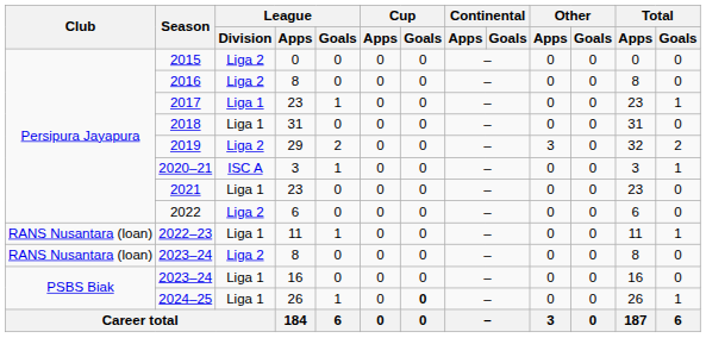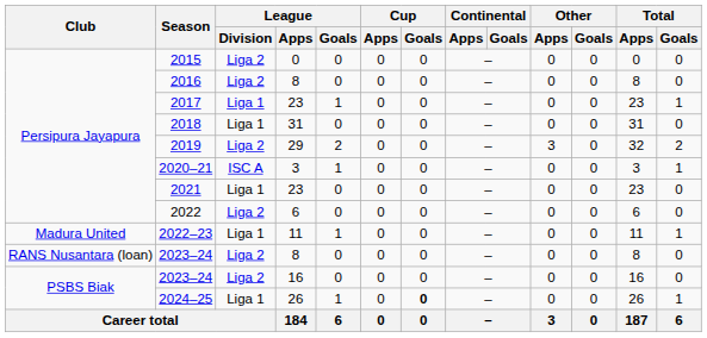 <table class="wikitable" style="text-align:center">
 <tr>
 <th rowspan="2">Club</th>
 <th rowspan="2">Season</th>
 <th colspan="3">League</th>
 <th colspan="2">Cup</th>
 <th colspan="2">Continental</th>
 <th colspan="2">Other</th>
 <th colspan="2">Total</th>
 </tr>
 <tr>
 <th>Division</th>
 <th>Apps</th>
 <th>Goals</th>
 <th>Apps</th>
 <th>Goals</th>
 <th>Apps</th>
 <th>Goals</th>
 <th>Apps</th>
 <th>Goals</th>
 <th>Apps</th>
 <th>Goals</th>
 </tr>
 <tr>
 <td rowspan="8"><a href='#'>Persipura Jayapura</a></td>
 <td><a href='#'>2015</a></td>
 <td rowspan="1"><a href='#'>Liga 2</a></td>
 <td>0</td>
 <td>0</td>
 <td>0</td>
 <td>0</td>
 <td colspan="2">–</td>
 <td>0</td>
 <td>0</td>
 <td>0</td>
 <td>0</td>
 </tr>
 <tr>
 <td><a href='#'>2016</a></td>
 <td rowspan="1"><a href='#'>Liga 2</a></td>
 <td>8</td>
 <td>0</td>
 <td>0</td>
 <td>0</td>
 <td colspan="2">–</td>
 <td>0</td>
 <td>0</td>
 <td>8</td>
 <td>0</td>
 </tr>
 <tr>
 <td><a href='#'>2017</a></td>
 <td rowspan="1" valign="center"><a href='#'>Liga 1</a></td>
 <td>23</td>
 <td>1</td>
 <td>0</td>
 <td>0</td>
 <td colspan="2">–</td>
 <td>0</td>
 <td>0</td>
 <td>23</td>
 <td>1</td>
 </tr>
 <tr>
 <td><a href='#'>2018</a></td>
 <td rowspan="1">Liga 1</td>
 <td>31</td>
 <td>0</td>
 <td>0</td>
 <td>0</td>
 <td colspan="2">–</td>
 <td>0</td>
 <td>0</td>
 <td>31</td>
 <td>0</td>
 </tr>
 <tr>
 <td><a href='#'>2019</a></td>
 <td rowspan="1"><a href='#'>Liga 2</a></td>
 <td>29</td>
 <td>2</td>
 <td>0</td>
 <td>0</td>
 <td colspan="2">–</td>
 <td>3</td>
 <td>0</td>
 <td>32</td>
 <td>2</td>
 </tr>
 <tr>
 <td><a href='#'>2020–21</a></td>
 <td><a href='#'>ISC A</a></td>
 <td>3</td>
 <td>1</td>
 <td>0</td>
 <td>0</td>
 <td colspan="2">–</td>
 <td>0</td>
 <td>0</td>
 <td>3</td>
 <td>1</td>
 </tr>
 <tr>
 <td><a href='#'>2021</a></td>
 <td rowspan="1">Liga 1</td>
 <td>23</td>
 <td>0</td>
 <td>0</td>
 <td>0</td>
 <td colspan="2">–</td>
 <td>0</td>
 <td>0</td>
 <td>23</td>
 <td>0</td>
 </tr>
 <tr>
 <td>2022</td>
 <td rowspan="1"><a href='#'>Liga 2</a></td>
 <td>6</td>
 <td>0</td>
 <td>0</td>
 <td>0</td>
 <td colspan="2">–</td>
 <td>0</td>
 <td>0</td>
 <td>6</td>
 <td>0</td>
 </tr>
 <tr>
-<td rowspan="1"><a href='#'>RANS Nusantara</a> (loan)</td>
+<td><a href='#'>Madura United</a></td>
 <td><a href='#'>2022–23</a></td>
 <td rowspan="1">Liga 1</td>
 <td>11</td>
 <td>1</td>
 <td>0</td>
 <td>0</td>
 <td colspan="2">–</td>
 <td>0</td>
 <td>0</td>
 <td>11</td>
 <td>1</td>
 </tr>
 <tr>
 <td rowspan="1"><a href='#'>RANS Nusantara</a> (loan)</td>
 <td><a href='#'>2023–24</a></td>
 <td rowspan="1"><a href='#'>Liga 2</a></td>
 <td>8</td>
 <td>0</td>
 <td>0</td>
 <td>0</td>
 <td colspan="2">–</td>
 <td>0</td>
 <td>0</td>
 <td>8</td>
 <td>0</td>
 </tr>
 <tr>
 <td rowspan="2"><a href='#'>PSBS Biak</a></td>
 <td><a href='#'>2023–24</a></td>
-<td rowspan="1">Liga 1</td>
+<td rowspan="1"><a href='#'>Liga 2</a></td>
 <td>16</td>
 <td>0</td>
 <td>0</td>
 <td>0</td>
 <td colspan="2">–</td>
 <td>0</td>
 <td>0</td>
 <td>16</td>
 <td>0</td>
 </tr>
 <tr>
 <td><a href='#'>2024–25</a></td>
 <td rowspan="1">Liga 1</td>
 <td>26</td>
 <td>1</td>
 <td>0</td>
 <td><strong>0</strong></td>
 <td colspan="2">–</td>
 <td>0</td>
 <td>0</td>
 <td>26</td>
 <td>1</td>
 </tr>
 <tr>
 <th colspan="3">Career total</th>
 <th>184</th>
 <th>6</th>
 <th>0</th>
 <th>0</th>
 <th colspan="2">–</th>
 <th>3</th>
 <th>0</th>
 <th>187</th>
 <th>6</th>
 </tr>
 </table>
